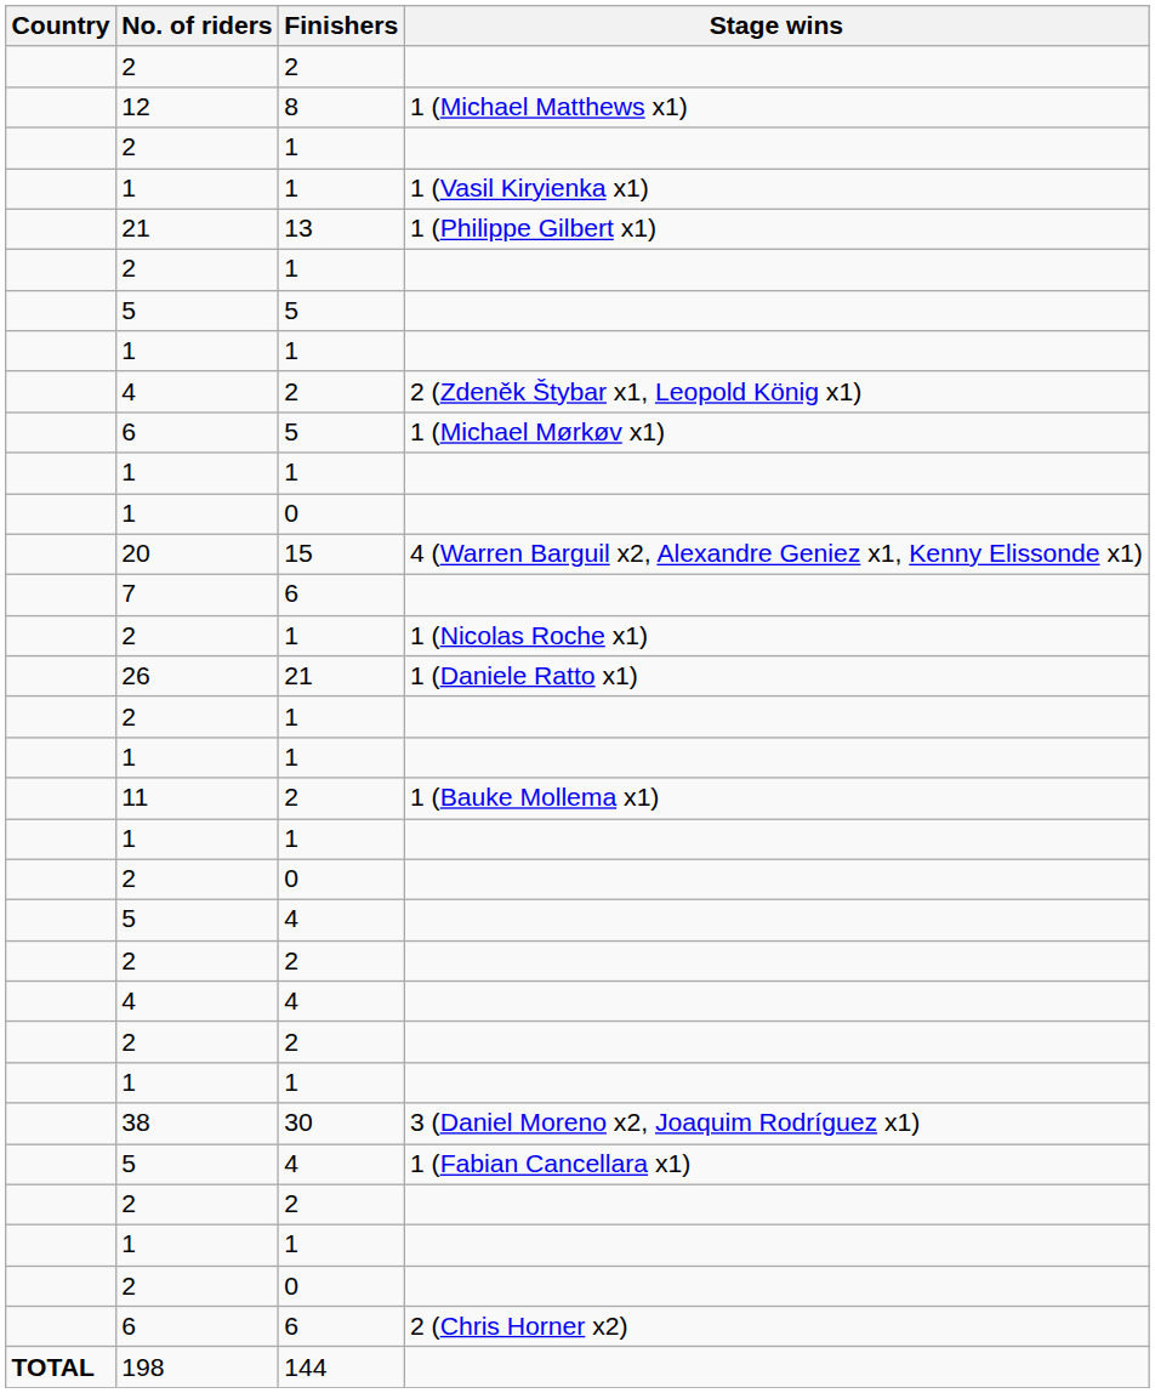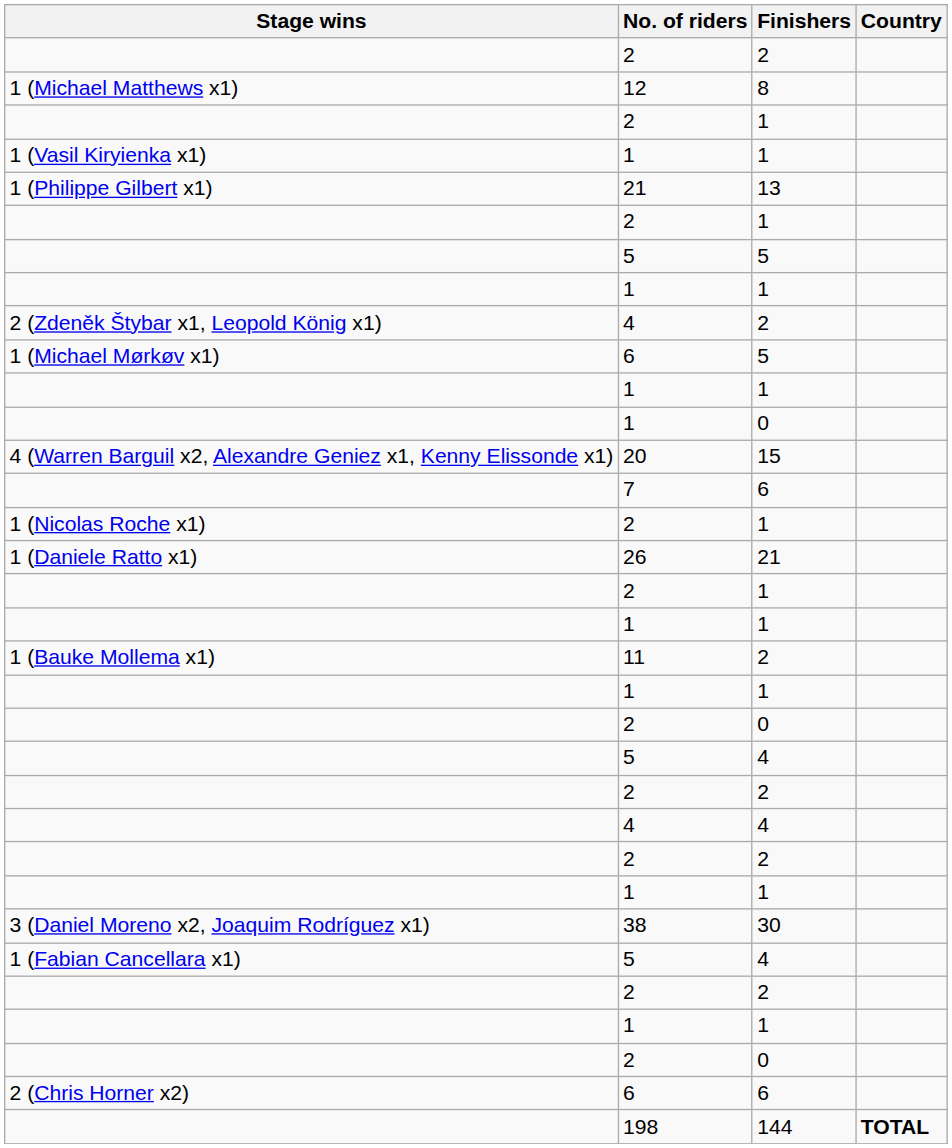 <table class="wikitable sortable">
 <tr>
-<th><strong>Country</strong></th>
+<th><strong>Stage wins</strong></th>
 <th><strong>No. of riders</strong></th>
 <th><strong>Finishers</strong></th>
-<th><strong>Stage wins</strong></th>
+<th><strong>Country</strong></th>
 </tr>
 <tr>
 <td></td>
 <td>2</td>
 <td>2</td>
 <td></td>
 </tr>
 <tr>
-<td></td>
+<td>1 (<a href='#'>Michael Matthews</a> x1)</td>
 <td>12</td>
 <td>8</td>
-<td>1 (<a href='#'>Michael Matthews</a> x1)</td>
+<td></td>
 </tr>
 <tr>
 <td></td>
 <td>2</td>
 <td>1</td>
 <td></td>
 </tr>
 <tr>
-<td></td>
+<td>1 (<a href='#'>Vasil Kiryienka</a> x1)</td>
 <td>1</td>
 <td>1</td>
-<td>1 (<a href='#'>Vasil Kiryienka</a> x1)</td>
+<td></td>
 </tr>
 <tr>
-<td></td>
+<td>1 (<a href='#'>Philippe Gilbert</a> x1)</td>
 <td>21</td>
 <td>13</td>
-<td>1 (<a href='#'>Philippe Gilbert</a> x1)</td>
+<td></td>
 </tr>
 <tr>
 <td></td>
 <td>2</td>
 <td>1</td>
 <td></td>
 </tr>
 <tr>
 <td></td>
 <td>5</td>
 <td>5</td>
 <td></td>
 </tr>
 <tr>
 <td></td>
 <td>1</td>
 <td>1</td>
 <td></td>
 </tr>
 <tr>
-<td></td>
+<td>2 (<a href='#'>Zdeněk Štybar</a> x1, <a href='#'>Leopold König</a> x1)</td>
 <td>4</td>
 <td>2</td>
-<td>2 (<a href='#'>Zdeněk Štybar</a> x1, <a href='#'>Leopold König</a> x1)</td>
+<td></td>
 </tr>
 <tr>
-<td></td>
+<td>1 (<a href='#'>Michael Mørkøv</a> x1)</td>
 <td>6</td>
 <td>5</td>
-<td>1 (<a href='#'>Michael Mørkøv</a> x1)</td>
+<td></td>
 </tr>
 <tr>
 <td></td>
 <td>1</td>
 <td>1</td>
 <td></td>
 </tr>
 <tr>
 <td></td>
 <td>1</td>
 <td>0</td>
 <td></td>
 </tr>
 <tr>
-<td></td>
+<td>4 (<a href='#'>Warren Barguil</a> x2, <a href='#'>Alexandre Geniez</a> x1, <a href='#'>Kenny Elissonde</a> x1)</td>
 <td>20</td>
 <td>15</td>
-<td>4 (<a href='#'>Warren Barguil</a> x2, <a href='#'>Alexandre Geniez</a> x1, <a href='#'>Kenny Elissonde</a> x1)</td>
+<td></td>
 </tr>
 <tr>
 <td></td>
 <td>7</td>
 <td>6</td>
 <td></td>
 </tr>
 <tr>
-<td></td>
+<td>1 (<a href='#'>Nicolas Roche</a> x1)</td>
 <td>2</td>
 <td>1</td>
-<td>1 (<a href='#'>Nicolas Roche</a> x1)</td>
+<td></td>
 </tr>
 <tr>
-<td></td>
+<td>1 (<a href='#'>Daniele Ratto</a> x1)</td>
 <td>26</td>
 <td>21</td>
-<td>1 (<a href='#'>Daniele Ratto</a> x1)</td>
+<td></td>
 </tr>
 <tr>
 <td></td>
 <td>2</td>
 <td>1</td>
 <td></td>
 </tr>
 <tr>
 <td></td>
 <td>1</td>
 <td>1</td>
 <td></td>
 </tr>
 <tr>
-<td></td>
+<td>1 (<a href='#'>Bauke Mollema</a> x1)</td>
 <td>11</td>
 <td>2</td>
-<td>1 (<a href='#'>Bauke Mollema</a> x1)</td>
+<td></td>
 </tr>
 <tr>
 <td></td>
 <td>1</td>
 <td>1</td>
 <td></td>
 </tr>
 <tr>
 <td></td>
 <td>2</td>
 <td>0</td>
 <td></td>
 </tr>
 <tr>
 <td></td>
 <td>5</td>
 <td>4</td>
 <td></td>
 </tr>
 <tr>
 <td></td>
 <td>2</td>
 <td>2</td>
 <td></td>
 </tr>
 <tr>
 <td></td>
 <td>4</td>
 <td>4</td>
 <td></td>
 </tr>
 <tr>
 <td></td>
 <td>2</td>
 <td>2</td>
 <td></td>
 </tr>
 <tr>
 <td></td>
 <td>1</td>
 <td>1</td>
 <td></td>
 </tr>
 <tr>
-<td></td>
+<td>3 (<a href='#'>Daniel Moreno</a> x2, <a href='#'>Joaquim Rodríguez</a> x1)</td>
 <td>38</td>
 <td>30</td>
-<td>3 (<a href='#'>Daniel Moreno</a> x2, <a href='#'>Joaquim Rodríguez</a> x1)</td>
+<td></td>
 </tr>
 <tr>
-<td></td>
+<td>1 (<a href='#'>Fabian Cancellara</a> x1)</td>
 <td>5</td>
 <td>4</td>
-<td>1 (<a href='#'>Fabian Cancellara</a> x1)</td>
+<td></td>
 </tr>
 <tr>
 <td></td>
 <td>2</td>
 <td>2</td>
 <td></td>
 </tr>
 <tr>
 <td></td>
 <td>1</td>
 <td>1</td>
 <td></td>
 </tr>
 <tr>
 <td></td>
 <td>2</td>
 <td>0</td>
 <td></td>
 </tr>
 <tr>
-<td></td>
+<td>2 (<a href='#'>Chris Horner</a> x2)</td>
 <td>6</td>
 <td>6</td>
-<td>2 (<a href='#'>Chris Horner</a> x2)</td>
+<td></td>
 </tr>
 <tr>
-<td><strong>TOTAL</strong></td>
+<td></td>
 <td>198</td>
 <td>144</td>
-<td></td>
+<td><strong>TOTAL</strong></td>
 </tr>
 </table>
